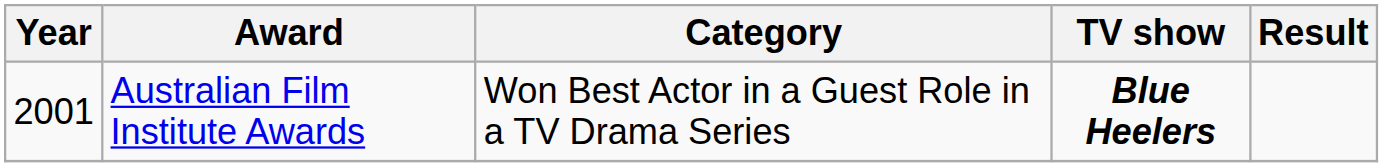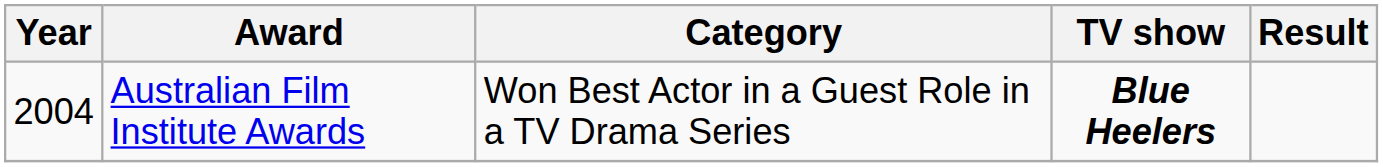 <table class=wikitable>
 <tr>
 <th>Year</th>
 <th>Award</th>
 <th>Category</th>
 <th>TV show</th>
 <th>Result</th>
 </tr>
 <tr>
-<td>2001</td>
+<td>2004</td>
 <td><a href='#'>Australian Film Institute Awards</a></td>
 <td>Won Best Actor in a Guest Role in a TV Drama Series</td>
 <td rowspan="1" align="center"><strong><em>Blue Heelers</em></strong></td>
 <td></td>
 </tr>
 <tr>
 </tr>
 </table>
